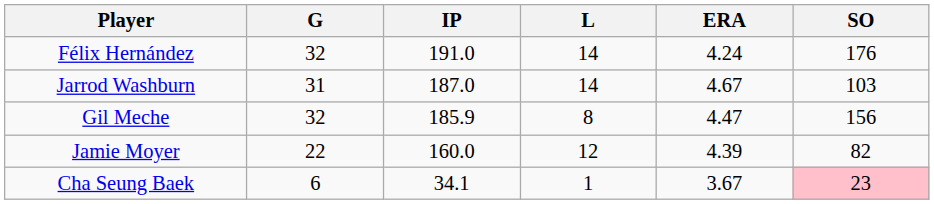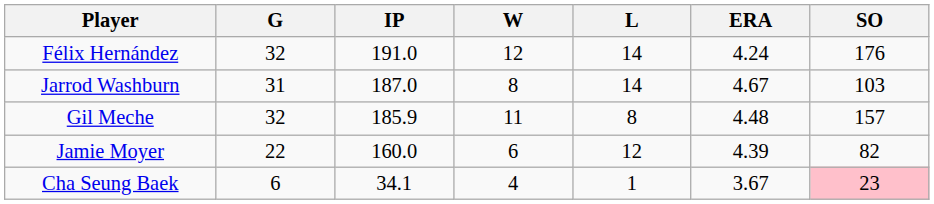 <table class="wikitable sortable">
 <tr>
 <th bgcolor="#DDDDFF" width="16%">Player</th>
 <th bgcolor="#DDDDFF" width="9%">G</th>
 <th bgcolor="#DDDDFF" width="9%">IP</th>
+<th bgcolor="#DDDDFF" width="9%">W</th>
 <th bgcolor="#DDDDFF" width="9%">L</th>
 <th bgcolor="#DDDDFF" width="9%">ERA</th>
 <th bgcolor="#DDDDFF" width="9%">SO</th>
 </tr>
 <tr align="center">
 <td><a href='#'>Félix Hernández</a></td>
 <td>32</td>
 <td>191.0</td>
+<td>12</td>
 <td>14</td>
 <td>4.24</td>
 <td>176</td>
 </tr>
 <tr align=center>
 <td><a href='#'>Jarrod Washburn</a></td>
 <td>31</td>
 <td>187.0</td>
+<td>8</td>
 <td>14</td>
 <td>4.67</td>
 <td>103</td>
 </tr>
 <tr align=center>
 <td><a href='#'>Gil Meche</a></td>
 <td>32</td>
 <td>185.9</td>
+<td>11</td>
 <td>8</td>
-<td>4.47</td>
-<td>156</td>
+<td>4.48</td>
+<td>157</td>
 </tr>
 <tr align=center>
 <td><a href='#'>Jamie Moyer</a></td>
 <td>22</td>
 <td>160.0</td>
+<td>6</td>
 <td>12</td>
 <td>4.39</td>
 <td>82</td>
 </tr>
 <tr align="center">
 <td><a href='#'>Cha Seung Baek</a></td>
 <td>6</td>
 <td>34.1</td>
+<td>4</td>
 <td>1</td>
 <td>3.67</td>
 <td style="background: pink;">23</td>
 </tr>
 </table>
